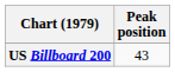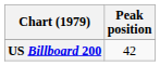 <table class="wikitable sortable plainrowheaders">
 <tr>
 <th>Chart (1979)</th>
 <th>Peak<br>position</th>
 </tr>
 <tr>
 </tr>
 <tr>
 </tr>
 <tr>
 <th scope="row">US <a href='#'><em>Billboard</em> 200</a></th>
-<td align="center">43</td>
+<td align="center">42</td>
 </tr>
 </table>
